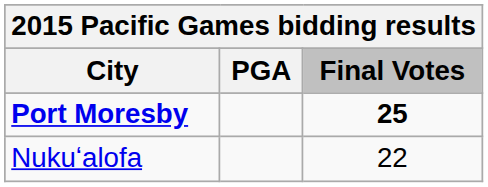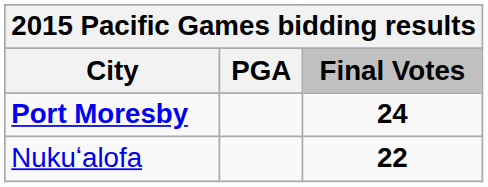 <table class="wikitable" width="auto" style="text-align: center">
 <tr>
 <th colspan="6">2015 Pacific Games bidding results</th>
 </tr>
 <tr style="background:#efefef;">
 <th><strong>City</strong></th>
 <th><strong>PGA</strong></th>
 <td style="background: silver"><strong>Final Votes</strong></td>
 </tr>
 <tr>
 <td style="text-align:left;"><strong> <a href='#'>Port Moresby</a></strong></td>
 <td style="text-align:left;"><strong> </strong></td>
-<td style="text-align:center;"><strong>25</strong></td>
+<td style="text-align:center;"><strong>24</strong></td>
 </tr>
 <tr>
 <td style="text-align:left;"><a href='#'>Nukuʻalofa</a></td>
 <td style="text-align:left;"></td>
-<td style="text-align:center;">22</td>
+<td style="text-align:center;"><strong>22</strong></td>
 </tr>
 </table>
